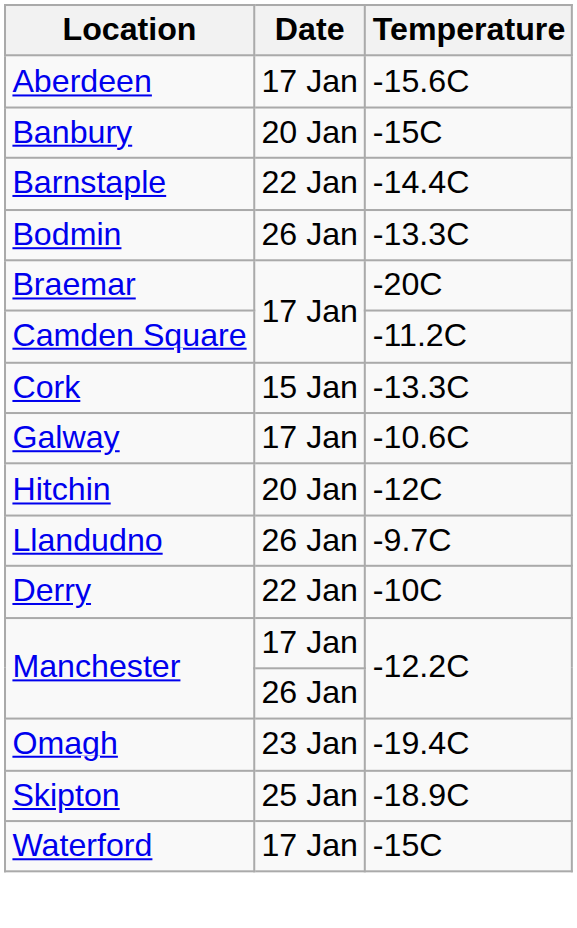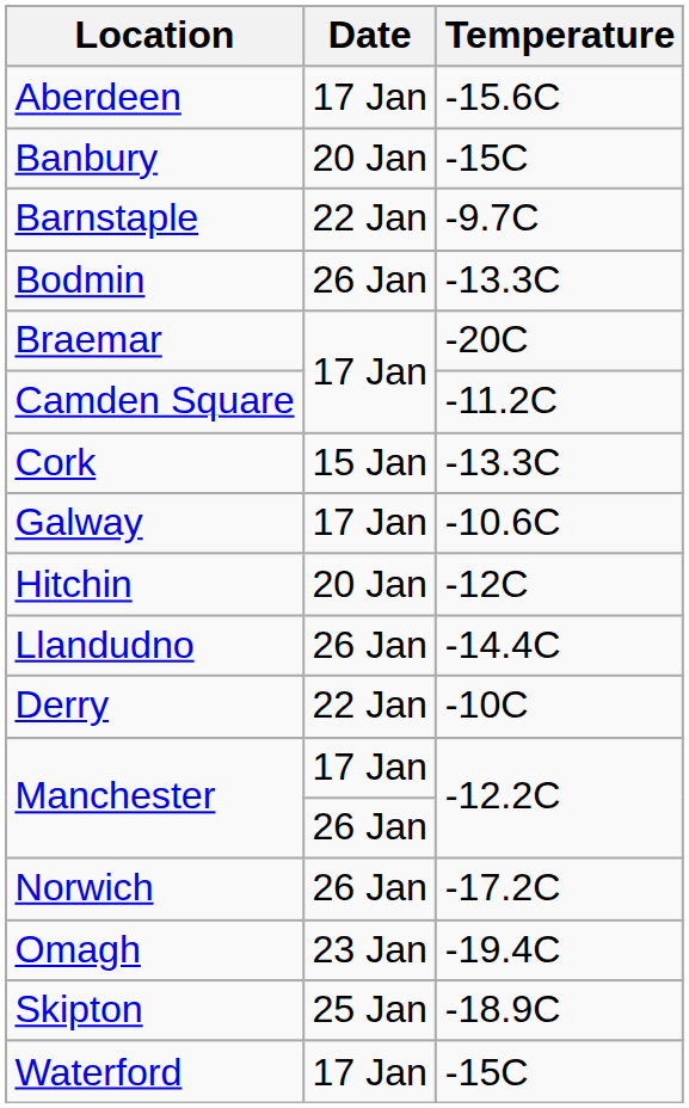 <table class="wikitable sortable">
 <tr>
 <th>Location</th>
 <th>Date</th>
 <th>Temperature</th>
 </tr>
 <tr>
 <td><a href='#'>Aberdeen</a></td>
 <td>17 Jan</td>
 <td>-15.6C</td>
 </tr>
 <tr>
 <td><a href='#'>Banbury</a></td>
 <td>20 Jan</td>
 <td>-15C</td>
 </tr>
 <tr>
 <td><a href='#'>Barnstaple</a></td>
 <td>22 Jan</td>
-<td>-14.4C</td>
+<td>-9.7C</td>
 </tr>
 <tr>
 <td><a href='#'>Bodmin</a></td>
 <td>26 Jan</td>
 <td>-13.3C</td>
 </tr>
 <tr>
 <td><a href='#'>Braemar</a></td>
 <td rowspan="2">17 Jan</td>
 <td>-20C</td>
 </tr>
 <tr>
 <td><a href='#'>Camden Square</a></td>
 <td>-11.2C</td>
 </tr>
 <tr>
 <td><a href='#'>Cork</a></td>
 <td>15 Jan</td>
 <td>-13.3C</td>
 </tr>
 <tr>
 <td><a href='#'>Galway</a></td>
 <td>17 Jan</td>
 <td>-10.6C</td>
 </tr>
 <tr>
 <td><a href='#'>Hitchin</a></td>
 <td>20 Jan</td>
 <td>-12C</td>
 </tr>
 <tr>
 <td><a href='#'>Llandudno</a></td>
 <td>26 Jan</td>
-<td>-9.7C</td>
+<td>-14.4C</td>
 </tr>
 <tr>
 <td><a href='#'>Derry</a></td>
 <td>22 Jan</td>
 <td>-10C</td>
 </tr>
 <tr>
 <td rowspan="2"><a href='#'>Manchester</a></td>
 <td>17 Jan</td>
 <td rowspan="2">-12.2C</td>
 </tr>
 <tr>
 <td>26 Jan</td>
+</tr>
+<tr>
+<td><a href='#'>Norwich</a></td>
+<td>26 Jan</td>
+<td>-17.2C</td>
 </tr>
 <tr>
 <td><a href='#'>Omagh</a></td>
 <td>23 Jan</td>
 <td>-19.4C</td>
 </tr>
 <tr>
 <td><a href='#'>Skipton</a></td>
 <td>25 Jan</td>
 <td>-18.9C</td>
 </tr>
 <tr>
 <td><a href='#'>Waterford</a></td>
 <td>17 Jan</td>
 <td>-15C</td>
 </tr>
 </table>
